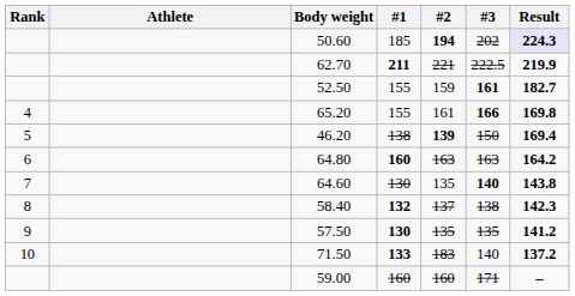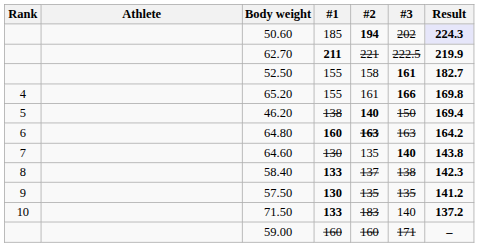 <table class = "wikitable sortable" style="text-align:center;">
 <tr>
 <th width=40>Rank</th>
 <th width=250>Athlete</th>
 <th>Body weight</th>
 <th width=40 class="unsortable">#1</th>
 <th width=40 class="unsortable">#2</th>
 <th width=40 class="unsortable">#3</th>
 <th width=55>Result</th>
 </tr>
 <tr>
 <td></td>
 <td align=left></td>
 <td>50.60</td>
 <td>185</td>
 <td><strong>194</strong></td>
 <td><s>202</s></td>
 <td style="background: lavender;"><strong>224.3</strong></td>
 </tr>
 <tr>
 <td></td>
 <td align=left></td>
 <td>62.70</td>
 <td><strong>211</strong></td>
 <td><s>221</s></td>
 <td><s>222.5</s></td>
 <td><strong>219.9</strong></td>
 </tr>
 <tr>
 <td></td>
 <td align=left></td>
 <td>52.50</td>
 <td>155</td>
-<td>159</td>
+<td>158</td>
 <td><strong>161</strong></td>
 <td><strong>182.7</strong></td>
 </tr>
 <tr>
 <td>4</td>
 <td align=left></td>
 <td>65.20</td>
 <td>155</td>
 <td>161</td>
 <td><strong>166</strong></td>
 <td><strong>169.8</strong></td>
 </tr>
 <tr>
 <td>5</td>
 <td align=left></td>
 <td>46.20</td>
 <td><s>138</s></td>
-<td><strong>139</strong></td>
+<td><strong>140</strong></td>
 <td><s>150</s></td>
 <td><strong>169.4</strong></td>
 </tr>
 <tr>
 <td>6</td>
 <td align=left></td>
 <td>64.80</td>
 <td><strong>160</strong></td>
-<td><s>163</s></td>
+<td><strong><s>163</s></strong></td>
 <td><s>163</s></td>
 <td><strong>164.2</strong></td>
 </tr>
 <tr>
 <td>7</td>
 <td align=left></td>
 <td>64.60</td>
 <td><s>130</s></td>
 <td>135</td>
 <td><strong>140</strong></td>
 <td><strong>143.8</strong></td>
 </tr>
 <tr>
 <td>8</td>
 <td align=left></td>
 <td>58.40</td>
-<td><strong>132</strong></td>
+<td><strong>133</strong></td>
 <td><s>137</s></td>
 <td><s>138</s></td>
 <td><strong>142.3</strong></td>
 </tr>
 <tr>
 <td>9</td>
 <td align=left></td>
 <td>57.50</td>
 <td><strong>130</strong></td>
 <td><s>135</s></td>
 <td><s>135</s></td>
 <td><strong>141.2</strong></td>
 </tr>
 <tr>
 <td>10</td>
 <td align=left></td>
 <td>71.50</td>
 <td><strong>133</strong></td>
 <td><s>183</s></td>
 <td>140</td>
 <td><strong>137.2</strong></td>
 </tr>
 <tr>
 <td></td>
 <td align=left></td>
 <td>59.00</td>
 <td><s>160</s></td>
 <td><s>160</s></td>
 <td><s>171</s></td>
 <td><strong>–</strong></td>
 </tr>
 </table>
